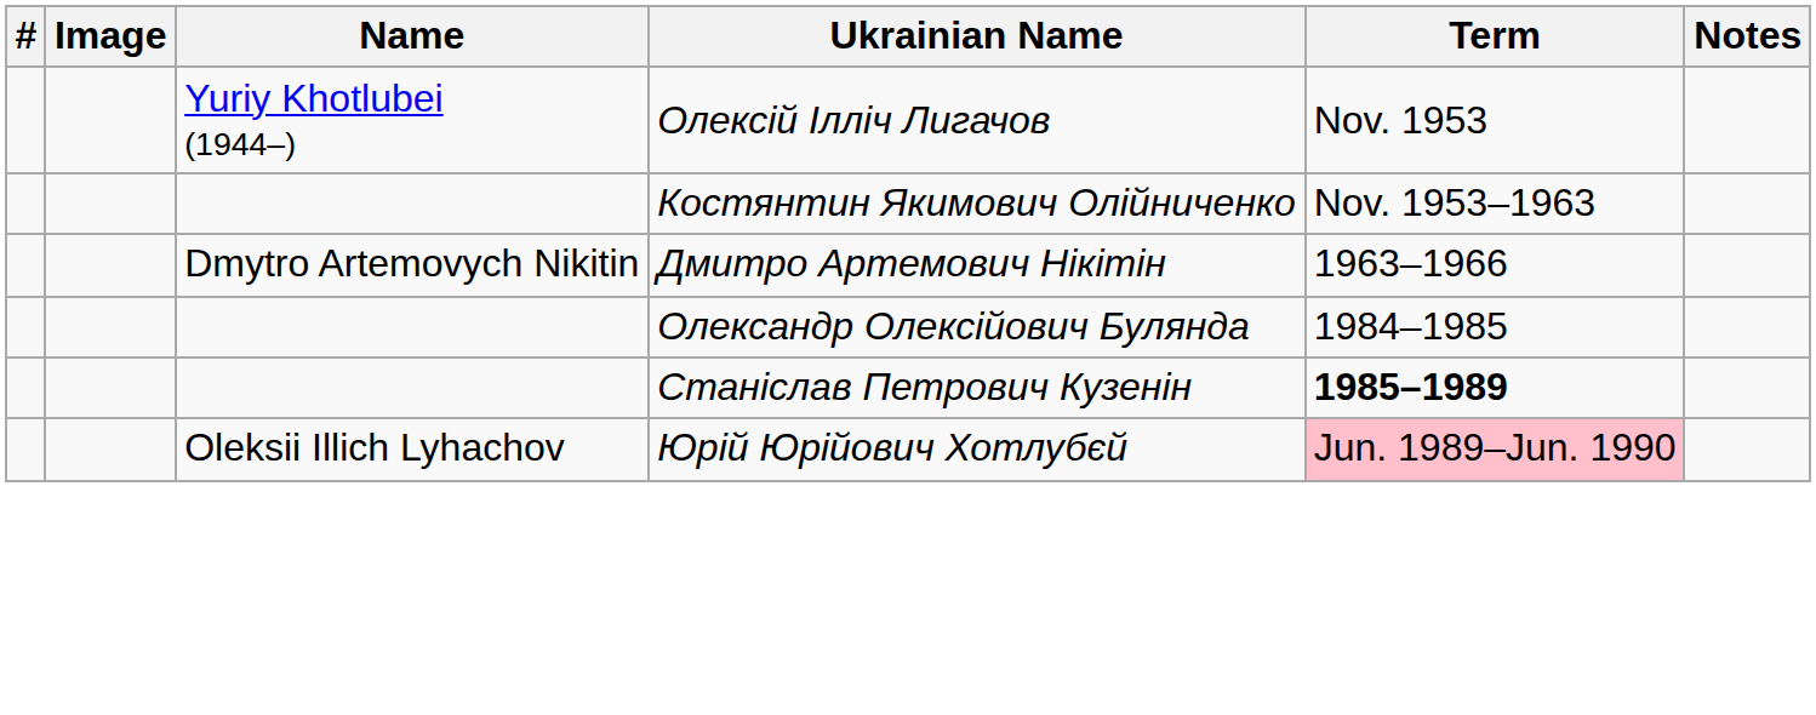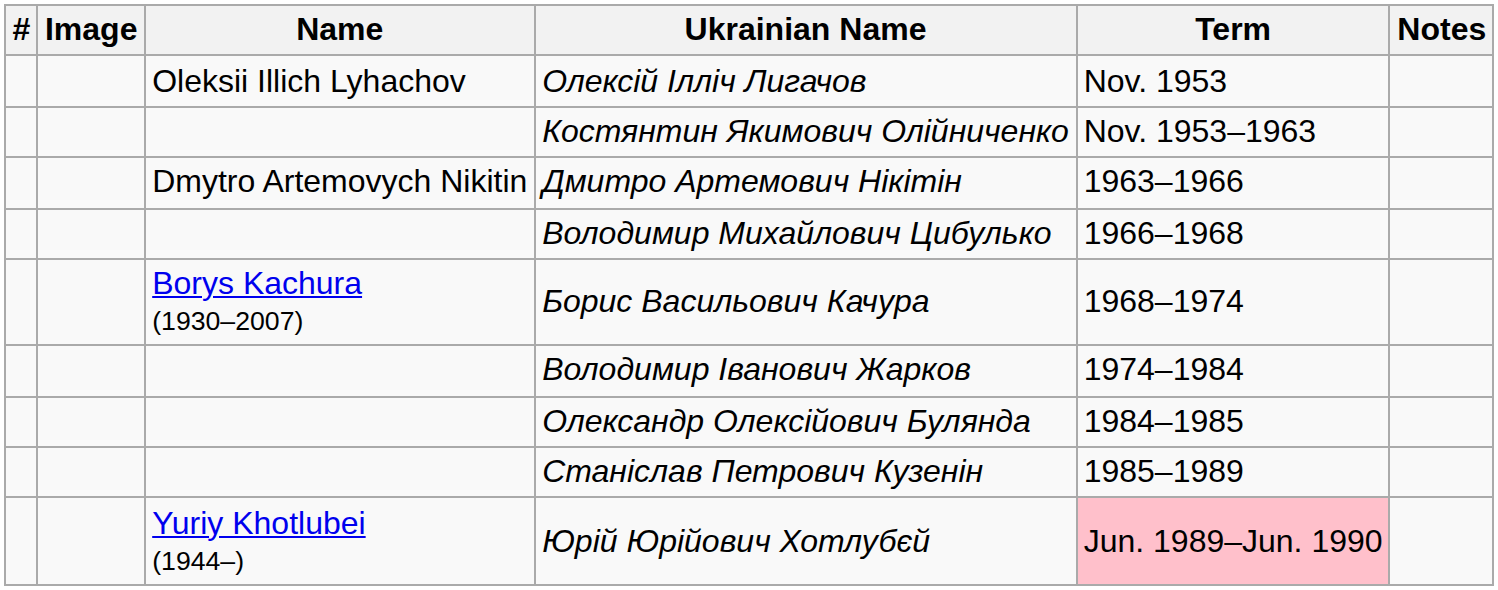 <table class="wikitable sortable">
 <tr>
 <th>#</th>
 <th>Image</th>
 <th>Name</th>
 <th>Ukrainian Name</th>
 <th>Term</th>
 <th>Notes</th>
 </tr>
 <tr>
 <td></td>
 <td></td>
-<td><a href='#'>Yuriy Khotlubei</a><br><small>(1944–)</small></td>
+<td>Oleksii Illich Lyhachov</td>
 <td><em>Олексій Ілліч Лигачов</em></td>
 <td>Nov. 1953</td>
 <td></td>
 </tr>
 <tr>
 <td></td>
 <td></td>
 <td></td>
 <td><em>Костянтин Якимович Олійниченко</em></td>
 <td>Nov. 1953–1963</td>
 <td></td>
 </tr>
 <tr>
 <td></td>
 <td></td>
 <td>Dmytro Artemovych Nikitin</td>
 <td><em>Дмитро Артемович Нікітін</em></td>
 <td>1963–1966</td>
 <td></td>
 </tr>
 <tr>
 <td></td>
 <td></td>
 <td></td>
+<td><em>Володимир Михайлович Цибулько</em></td>
+<td>1966–1968</td>
+<td></td>
+</tr>
+<tr>
+<td></td>
+<td></td>
+<td><a href='#'>Borys Kachura</a><br><small>(1930–2007)</small></td>
+<td><em>Борис Васильович Качура</em></td>
+<td>1968–1974</td>
+<td></td>
+</tr>
+<tr>
+<td></td>
+<td></td>
+<td></td>
+<td><em>Володимир Іванович Жарков</em></td>
+<td>1974–1984</td>
+<td></td>
+</tr>
+<tr>
+<td></td>
+<td></td>
+<td></td>
 <td><em>Олександр Олексійович Булянда</em></td>
 <td>1984–1985</td>
 <td></td>
 </tr>
 <tr>
 <td></td>
 <td></td>
 <td></td>
 <td><em>Станіслав Петрович Кузенін</em></td>
-<td><strong>1985–1989</strong></td>
+<td>1985–1989</td>
 <td></td>
 </tr>
 <tr>
 <td></td>
 <td></td>
-<td>Oleksii Illich Lyhachov</td>
+<td><a href='#'>Yuriy Khotlubei</a><br><small>(1944–)</small></td>
 <td><em>Юрій Юрійович Хотлубєй</em></td>
 <td style="background: pink;">Jun. 1989–Jun. 1990</td>
 <td></td>
 </tr>
 </table>
